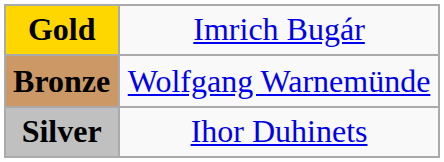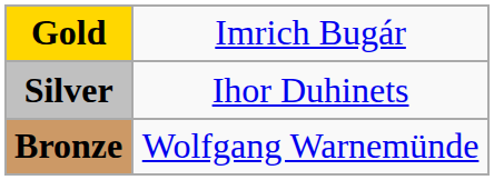 <table class="wikitable" style="text-align:center; " width="35%">
 <tr>
 <td bgcolor="gold"><strong>Gold</strong></td>
 <td><a href='#'>Imrich Bugár</a><br>  <small><em></em></small></td>
 </tr>
 <tr>
+<td bgcolor="silver"><strong>Silver</strong></td>
+<td><a href='#'>Ihor Duhinets</a><br>  <small><em></em></small></td>
+</tr>
+<tr>
 <td bgcolor="CC9966"><strong>Bronze</strong></td>
 <td><a href='#'>Wolfgang Warnemünde</a><br>  <small><em></em></small></td>
 </tr>
-<tr>
-<td bgcolor="silver"><strong>Silver</strong></td>
-<td><a href='#'>Ihor Duhinets</a><br>  <small><em></em></small></td>
-</tr>
 </table>
